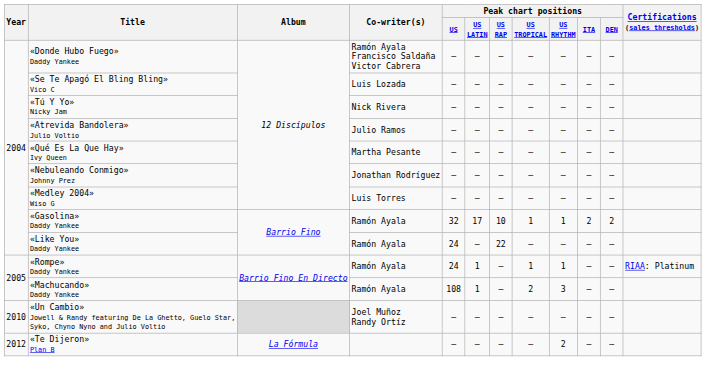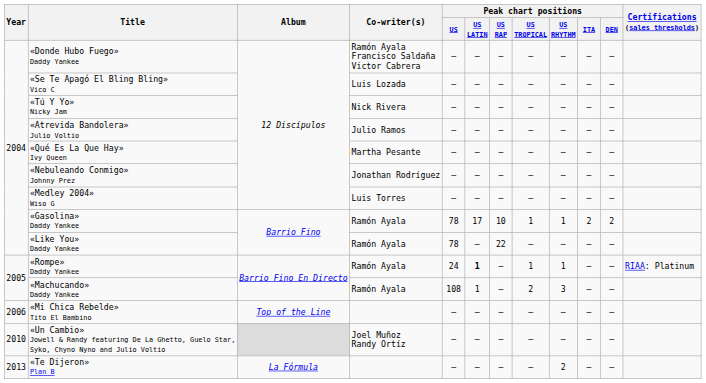 <table class="wikitable">
 <tr>
 <th rowspan="2">Year</th>
 <th rowspan="2">Title</th>
 <th rowspan="2">Album</th>
 <th rowspan="2">Co-writer(s)</th>
 <th colspan="7">Peak chart positions</th>
 <th rowspan="2"><a href='#'>Certifications</a><br><small>(<a href='#'>sales thresholds</a>)</small></th>
 </tr>
 <tr>
 <th width="30"><small><a href='#'>US</a></small></th>
 <th width="30"><small><a href='#'>US<br>LATIN</a></small></th>
 <th width="30"><small><a href='#'>US<br>RAP</a></small></th>
 <th width="30"><small><a href='#'>US<br>TROPICAL</a></small></th>
 <th width="30"><small><a href='#'>US<br>RHYTHM</a></small></th>
 <th width="30"><small><a href='#'>ITA</a></small></th>
 <th width="30"><small><a href='#'>DEN</a></small></th>
 </tr>
 <tr>
 <td align="center" rowspan="9">2004</td>
 <td>«Donde Hubo Fuego»<br><small>Daddy Yankee</small></td>
 <td align="center" rowspan="7"><em>12 Discípulos</em></td>
 <td>Ramón Ayala<br>Francisco Saldaña<br>Victor Cabrera</td>
 <td align="center">—</td>
 <td align="center">—</td>
 <td align="center">—</td>
 <td align="center">—</td>
 <td align="center">—</td>
 <td align="center">—</td>
 <td align="center">—</td>
 <td></td>
 </tr>
 <tr>
 <td>«Se Te Apagó El Bling Bling»<br><small>Vico C</small></td>
 <td>Luis Lozada</td>
 <td align="center">—</td>
 <td align="center">—</td>
 <td align="center">—</td>
 <td align="center">—</td>
 <td align="center">—</td>
 <td align="center">—</td>
 <td align="center">—</td>
 <td></td>
 </tr>
 <tr>
 <td>«Tú Y Yo»<br><small>Nicky Jam</small></td>
 <td>Nick Rivera</td>
 <td align="center">—</td>
 <td align="center">—</td>
 <td align="center">—</td>
 <td align="center">—</td>
 <td align="center">—</td>
 <td align="center">—</td>
 <td align="center">—</td>
 <td></td>
 </tr>
 <tr>
 <td>«Atrevida Bandolera»<br><small>Julio Voltio</small></td>
 <td>Julio Ramos</td>
 <td align="center">—</td>
 <td align="center">—</td>
 <td align="center">—</td>
 <td align="center">—</td>
 <td align="center">—</td>
 <td align="center">—</td>
 <td align="center">—</td>
 <td></td>
 </tr>
 <tr>
 <td>«Qué Es La Que Hay»<br><small>Ivy Queen</small></td>
 <td>Martha Pesante</td>
 <td align="center">—</td>
 <td align="center">—</td>
 <td align="center">—</td>
 <td align="center">—</td>
 <td align="center">—</td>
 <td align="center">—</td>
 <td align="center">—</td>
 <td></td>
 </tr>
 <tr>
 <td>«Nebuleando Conmigo»<br><small>Johnny Prez</small></td>
 <td>Jonathan Rodríguez</td>
 <td align="center">—</td>
 <td align="center">—</td>
 <td align="center">—</td>
 <td align="center">—</td>
 <td align="center">—</td>
 <td align="center">—</td>
 <td align="center">—</td>
 <td></td>
 </tr>
 <tr>
 <td>«Medley 2004»<br><small>Wiso G</small></td>
 <td>Luis Torres</td>
 <td align="center">—</td>
 <td align="center">—</td>
 <td align="center">—</td>
 <td align="center">—</td>
 <td align="center">—</td>
 <td align="center">—</td>
 <td align="center">—</td>
 <td></td>
 </tr>
 <tr>
 <td>«Gasolina»<br><small>Daddy Yankee</small></td>
 <td align="center" rowspan="2"><em><a href='#'>Barrio Fino</a></em></td>
 <td>Ramón Ayala</td>
-<td align="center">32</td>
+<td align="center">78</td>
 <td align="center">17</td>
 <td align="center">10</td>
 <td align="center">1</td>
 <td align="center">1</td>
 <td align="center">2</td>
 <td align="center">2</td>
 <td></td>
 </tr>
 <tr>
 <td>«Like You»<br><small>Daddy Yankee</small></td>
 <td>Ramón Ayala</td>
-<td align="center">24</td>
+<td align="center">78</td>
 <td align="center">—</td>
 <td align="center">22</td>
 <td align="center">—</td>
 <td align="center">—</td>
 <td align="center">—</td>
 <td align="center">—</td>
 <td></td>
 </tr>
 <tr>
 <td align="center" rowspan="2">2005</td>
 <td>«Rompe»<br><small>Daddy Yankee</small></td>
 <td align="center" rowspan="2"><em><a href='#'>Barrio Fino En Directo</a></em></td>
 <td>Ramón Ayala</td>
 <td align="center">24</td>
-<td align="center">1</td>
+<td align="center"><strong>1</strong></td>
 <td align="center">—</td>
 <td align="center">1</td>
 <td align="center">1</td>
 <td align="center">—</td>
 <td align="center">—</td>
 <td><a href='#'>RIAA</a>: Platinum</td>
 </tr>
 <tr>
 <td>«Machucando»<br><small>Daddy Yankee</small></td>
 <td>Ramón Ayala</td>
 <td align="center">108</td>
 <td align="center">1</td>
 <td align="center">—</td>
 <td align="center">2</td>
 <td align="center">3</td>
 <td align="center">—</td>
 <td align="center">—</td>
 <td></td>
 </tr>
 <tr>
+<td align="center">2006</td>
+<td>«Mi Chica Rebelde»<br><small>Tito El Bambino</small></td>
+<td align="center"><em><a href='#'>Top of the Line</a></em></td>
+<td></td>
+<td align="center">—</td>
+<td align="center">—</td>
+<td align="center">—</td>
+<td align="center">—</td>
+<td align="center">—</td>
+<td align="center">—</td>
+<td align="center">—</td>
+<td></td>
+</tr>
+<tr>
 <td align="center">2010</td>
 <td>«Un Cambio»<br><small>Jowell & Randy featuring De La Ghetto, Guelo Star,<br>Syko, Chyno Nyno and Julio Voltio</small></td>
 <td align="center" style="background-color: #DCDCDC"></td>
 <td>Joel Muñoz<br>Randy Ortíz</td>
 <td align="center">—</td>
 <td align="center">—</td>
 <td align="center">—</td>
 <td align="center">—</td>
 <td align="center">—</td>
 <td align="center">—</td>
 <td align="center">—</td>
 <td></td>
 </tr>
 <tr>
-<td align="center">2012</td>
+<td align="center">2013</td>
 <td>«Te Dijeron»<br><small><a href='#'>Plan B</a></small></td>
 <td align="center"><em><a href='#'>La Fórmula</a></em></td>
 <td></td>
 <td align="center">—</td>
 <td align="center">—</td>
 <td align="center">—</td>
 <td align="center">—</td>
 <td align="center">2</td>
 <td align="center">—</td>
 <td align="center">—</td>
 <td></td>
 </tr>
 </table>
